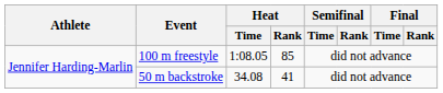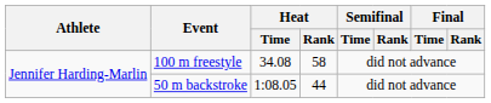 <table class="wikitable" style="text-align:center; font-size:90%">
 <tr>
 <th rowspan="2">Athlete</th>
 <th rowspan="2">Event</th>
 <th colspan="2">Heat</th>
 <th colspan="2">Semifinal</th>
 <th colspan="2">Final</th>
 </tr>
 <tr style="font-size:95%">
 <th>Time</th>
 <th>Rank</th>
 <th>Time</th>
 <th>Rank</th>
 <th>Time</th>
 <th>Rank</th>
 </tr>
 <tr>
 <td align=left rowspan=2><a href='#'>Jennifer Harding-Marlin</a></td>
 <td align=left><a href='#'>100 m freestyle</a></td>
-<td>1:08.05</td>
-<td>85</td>
+<td>34.08</td>
+<td>58</td>
 <td colspan=4>did not advance</td>
 </tr>
 <tr>
 <td align=left><a href='#'>50 m backstroke</a></td>
-<td>34.08</td>
-<td>41</td>
+<td>1:08.05</td>
+<td>44</td>
 <td colspan=4>did not advance</td>
 </tr>
 </table>
